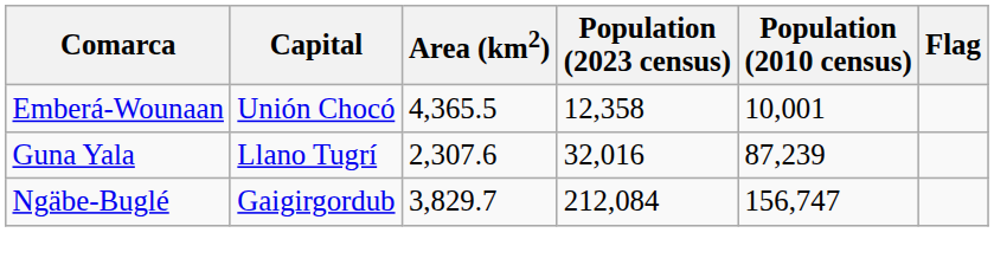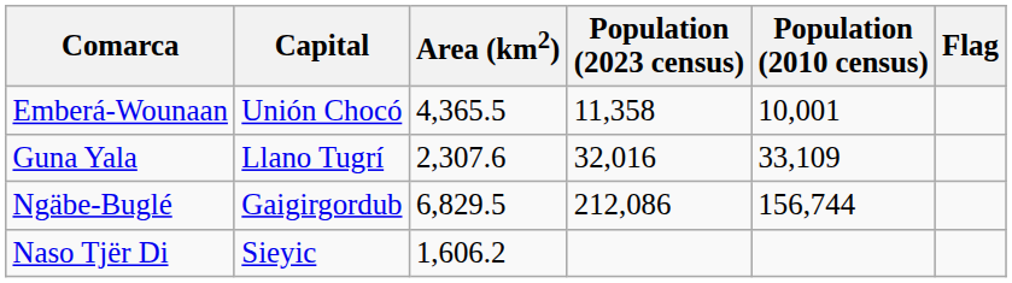 <table class="wikitable sortable">
 <tr>
 <th>Comarca</th>
 <th>Capital</th>
 <th>Area (km<sup>2</sup>)</th>
 <th>Population<br>(2023 census)</th>
 <th>Population<br>(2010 census)</th>
 <th>Flag</th>
 </tr>
 <tr>
 <td><a href='#'>Emberá-Wounaan</a></td>
 <td><a href='#'>Unión Chocó</a></td>
 <td>4,365.5</td>
-<td>12,358</td>
+<td>11,358</td>
 <td>10,001</td>
 <td></td>
 </tr>
 <tr>
 <td><a href='#'>Guna Yala</a></td>
 <td><a href='#'>Llano Tugrí</a></td>
 <td>2,307.6</td>
 <td>32,016</td>
-<td>87,239</td>
+<td>33,109</td>
 <td></td>
 </tr>
 <tr>
 <td><a href='#'>Ngäbe-Buglé</a></td>
 <td><a href='#'>Gaigirgordub</a></td>
-<td>3,829.7</td>
-<td>212,084</td>
-<td>156,747</td>
+<td>6,829.5</td>
+<td>212,086</td>
+<td>156,744</td>
+<td></td>
+</tr>
+<tr>
+<td><a href='#'>Naso Tjër Di</a></td>
+<td><a href='#'>Sieyic</a></td>
+<td>1,606.2</td>
+<td></td>
+<td></td>
 <td></td>
 </tr>
 </table>
